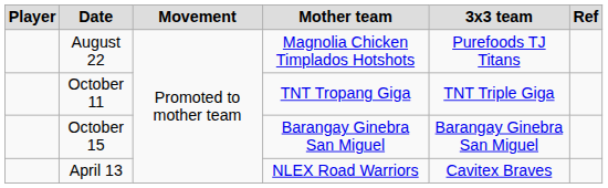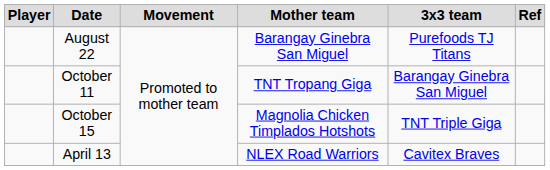 <table class="wikitable sortable" style="text-align:center">
 <tr>
 <th style="background:#dddddd;">Player</th>
 <th class=unsortable style="background:#dddddd;">Date</th>
 <th style="background:#dddddd;">Movement</th>
 <th style="background:#dddddd;">Mother team</th>
 <th style="background:#dddddd;">3x3 team</th>
 <th class="unsortable" style="background:#dddddd;">Ref</th>
 </tr>
 <tr>
 <td align=left></td>
 <td>August 22</td>
 <td rowspan=4>Promoted to mother team</td>
-<td><a href='#'>Magnolia Chicken Timplados Hotshots</a></td>
+<td><a href='#'>Barangay Ginebra San Miguel</a></td>
 <td><a href='#'>Purefoods TJ Titans</a></td>
 <td></td>
 </tr>
 <tr>
 <td align=left></td>
 <td>October 11</td>
 <td><a href='#'>TNT Tropang Giga</a></td>
-<td><a href='#'>TNT Triple Giga</a></td>
+<td><a href='#'>Barangay Ginebra San Miguel</a></td>
 <td></td>
 </tr>
 <tr>
 <td align=left></td>
 <td>October 15</td>
-<td><a href='#'>Barangay Ginebra San Miguel</a></td>
-<td><a href='#'>Barangay Ginebra San Miguel</a></td>
+<td><a href='#'>Magnolia Chicken Timplados Hotshots</a></td>
+<td><a href='#'>TNT Triple Giga</a></td>
 <td></td>
 </tr>
 <tr>
 <td align=left></td>
 <td>April 13</td>
 <td><a href='#'>NLEX Road Warriors</a></td>
 <td><a href='#'>Cavitex Braves</a></td>
 <td></td>
 </tr>
 </table>
